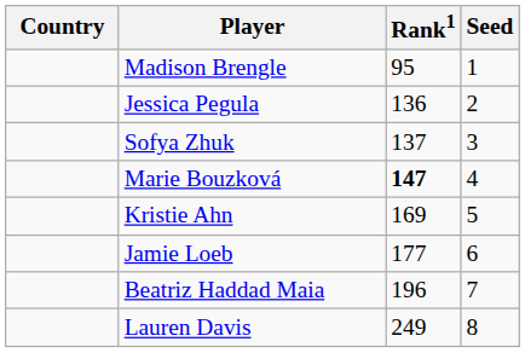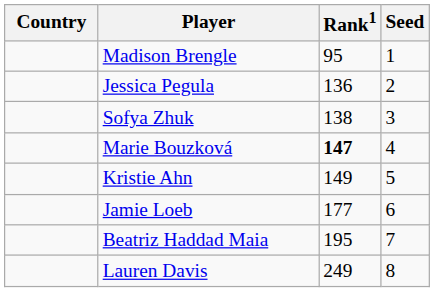 <table class="sortable wikitable">
 <tr>
 <th width="70">Country</th>
 <th width="175">Player</th>
 <th>Rank<sup>1</sup></th>
 <th>Seed</th>
 </tr>
 <tr>
 <td></td>
 <td><a href='#'>Madison Brengle</a></td>
 <td>95</td>
 <td>1</td>
 </tr>
 <tr>
 <td></td>
 <td><a href='#'>Jessica Pegula</a></td>
 <td>136</td>
 <td>2</td>
 </tr>
 <tr>
 <td></td>
 <td><a href='#'>Sofya Zhuk</a></td>
-<td>137</td>
+<td>138</td>
 <td>3</td>
 </tr>
 <tr>
 <td></td>
 <td><a href='#'>Marie Bouzková</a></td>
 <td><strong>147</strong></td>
 <td>4</td>
 </tr>
 <tr>
 <td></td>
 <td><a href='#'>Kristie Ahn</a></td>
-<td>169</td>
+<td>149</td>
 <td>5</td>
 </tr>
 <tr>
 <td></td>
 <td><a href='#'>Jamie Loeb</a></td>
 <td>177</td>
 <td>6</td>
 </tr>
 <tr>
 <td></td>
 <td><a href='#'>Beatriz Haddad Maia</a></td>
-<td>196</td>
+<td>195</td>
 <td>7</td>
 </tr>
 <tr>
 <td></td>
 <td><a href='#'>Lauren Davis</a></td>
 <td>249</td>
 <td>8</td>
 </tr>
 </table>
